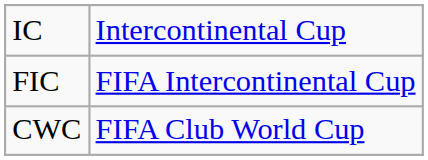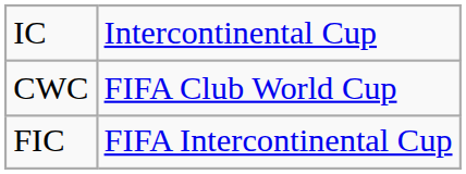 <table class="wikitable" style="font-size:90%;">
 <tr>
 <td>IC</td>
 <td><a href='#'>Intercontinental Cup</a></td>
 </tr>
 <tr>
+<td>CWC</td>
+<td><a href='#'>FIFA Club World Cup</a></td>
+</tr>
+<tr>
 <td>FIC</td>
 <td><a href='#'>FIFA Intercontinental Cup</a></td>
 </tr>
-<tr>
-<td>CWC</td>
-<td><a href='#'>FIFA Club World Cup</a></td>
-</tr>
 </table>
